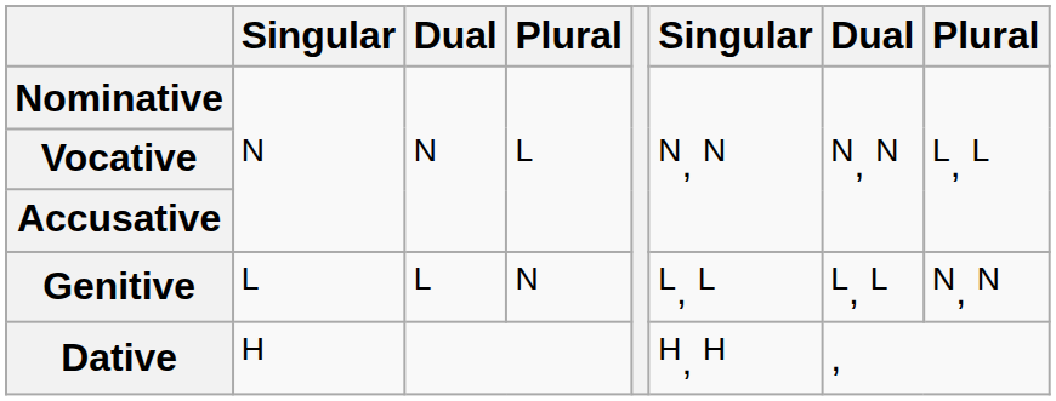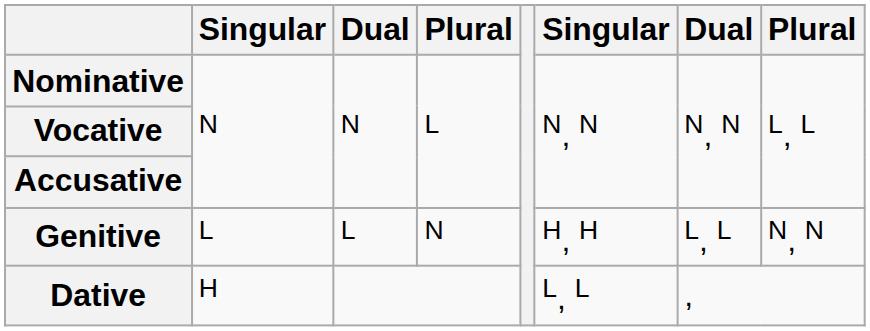 <table class="wikitable">
 <tr>
 <th></th>
 <th>Singular</th>
 <th>Dual</th>
 <th>Plural</th>
 <th rowspan="6"></th>
 <th>Singular</th>
 <th>Dual</th>
 <th>Plural</th>
 </tr>
 <tr>
 <th>Nominative</th>
 <td rowspan="3"><sup>N</sup></td>
 <td rowspan="3"><sup>N</sup></td>
 <td rowspan="3"><sup>L</sup></td>
 <td rowspan="3"><sup>N</sup>, <sup>N</sup></td>
 <td rowspan="3"><sup>N</sup>, <sup>N</sup></td>
 <td rowspan="3"><sup>L</sup>, <sup>L</sup></td>
 </tr>
 <tr>
 <th>Vocative</th>
 </tr>
 <tr>
 <th>Accusative</th>
 </tr>
 <tr>
 <th>Genitive</th>
 <td><sup>L</sup></td>
 <td><sup>L</sup></td>
 <td><sup>N</sup></td>
-<td><sup>L</sup>, <sup>L</sup></td>
+<td><sup>H</sup>, <sup>H</sup></td>
 <td><sup>L</sup>, <sup>L</sup></td>
 <td><sup>N</sup>, <sup>N</sup></td>
 </tr>
 <tr>
 <th>Dative</th>
 <td><sup>H</sup></td>
 <td colspan="2"></td>
-<td><sup>H</sup>, <sup>H</sup></td>
+<td><sup>L</sup>, <sup>L</sup></td>
 <td colspan="2">, </td>
 </tr>
 </table>
